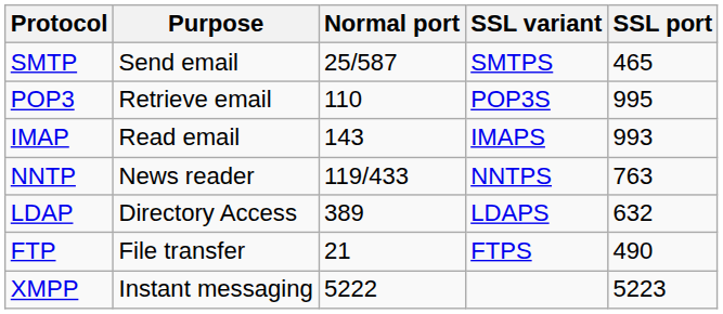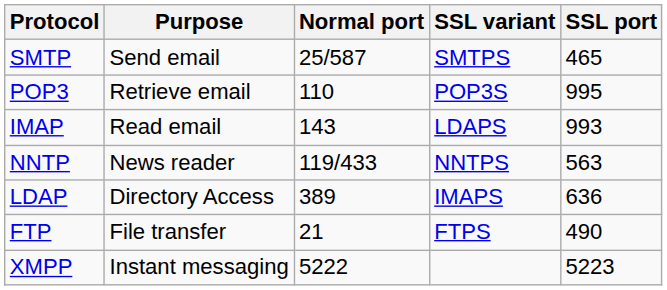 <table class="wikitable">
 <tr>
 <th>Protocol</th>
 <th>Purpose</th>
 <th>Normal port</th>
 <th>SSL variant</th>
 <th>SSL port</th>
 </tr>
 <tr>
 <td><a href='#'>SMTP</a></td>
 <td>Send email</td>
 <td>25/587</td>
 <td><a href='#'>SMTPS</a></td>
 <td>465</td>
 </tr>
 <tr>
 <td><a href='#'>POP3</a></td>
 <td>Retrieve email</td>
 <td>110</td>
 <td><a href='#'>POP3S</a></td>
 <td>995</td>
 </tr>
 <tr>
 <td><a href='#'>IMAP</a></td>
 <td>Read email</td>
 <td>143</td>
-<td><a href='#'>IMAPS</a></td>
+<td><a href='#'>LDAPS</a></td>
 <td>993</td>
 </tr>
 <tr>
 <td><a href='#'>NNTP</a></td>
 <td>News reader</td>
 <td>119/433</td>
 <td><a href='#'>NNTPS</a></td>
-<td>763</td>
+<td>563</td>
 </tr>
 <tr>
 <td><a href='#'>LDAP</a></td>
 <td>Directory Access</td>
 <td>389</td>
-<td><a href='#'>LDAPS</a></td>
-<td>632</td>
+<td><a href='#'>IMAPS</a></td>
+<td>636</td>
 </tr>
 <tr>
 <td><a href='#'>FTP</a></td>
 <td>File transfer</td>
 <td>21</td>
 <td><a href='#'>FTPS</a></td>
 <td>490</td>
 </tr>
 <tr>
 <td><a href='#'>XMPP</a></td>
 <td>Instant messaging</td>
 <td>5222</td>
 <td></td>
 <td>5223</td>
 </tr>
 </table>
